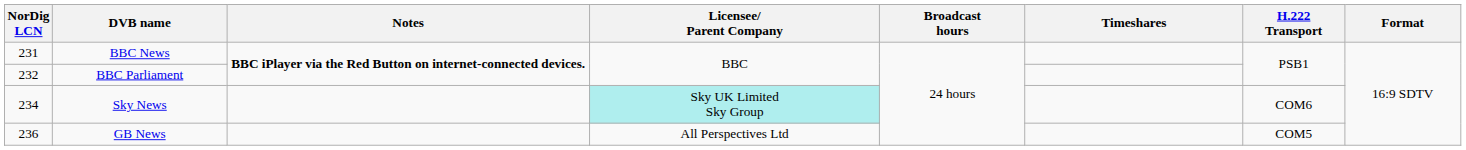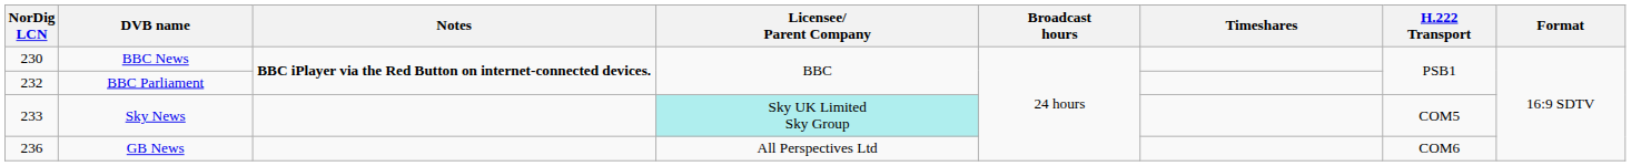 <table class="wikitable sortable" style="font-size:90%; text-align:center; width:100%;">
 <tr>
 <th style="width:3%;">NorDig <a href='#'>LCN</a></th>
 <th style="width:12%;">DVB name</th>
 <th style="width:25%;">Notes</th>
 <th style="width:20%;">Licensee/<br>Parent Company</th>
 <th style="width:10%;">Broadcast<br>hours</th>
 <th style="width:15%;">Timeshares</th>
 <th style="width:7%;"><a href='#'>H.222</a><br>Transport</th>
 <th style="width:8%;">Format</th>
 </tr>
 <tr>
-<td>231</td>
+<td>230</td>
 <td><a href='#'>BBC News</a></td>
 <td rowspan="2"><strong>BBC iPlayer via the Red Button on internet-connected devices.</strong></td>
 <td rowspan="2">BBC</td>
 <td rowspan="4">24 hours</td>
 <td></td>
 <td rowspan="2">PSB1</td>
 <td rowspan="4">16:9 SDTV</td>
 </tr>
 <tr>
 <td>232</td>
 <td><a href='#'>BBC Parliament</a></td>
 <td></td>
 </tr>
 <tr>
-<td>234</td>
+<td>233</td>
 <td><a href='#'>Sky News</a></td>
 <td></td>
 <td style="background: paleturquoise;">Sky UK Limited<br>Sky Group</td>
 <td></td>
-<td>COM6</td>
+<td>COM5</td>
 </tr>
 <tr>
 <td>236</td>
 <td><a href='#'>GB News</a></td>
 <td></td>
 <td>All Perspectives Ltd</td>
 <td></td>
-<td>COM5</td>
+<td>COM6</td>
 </tr>
 </table>
